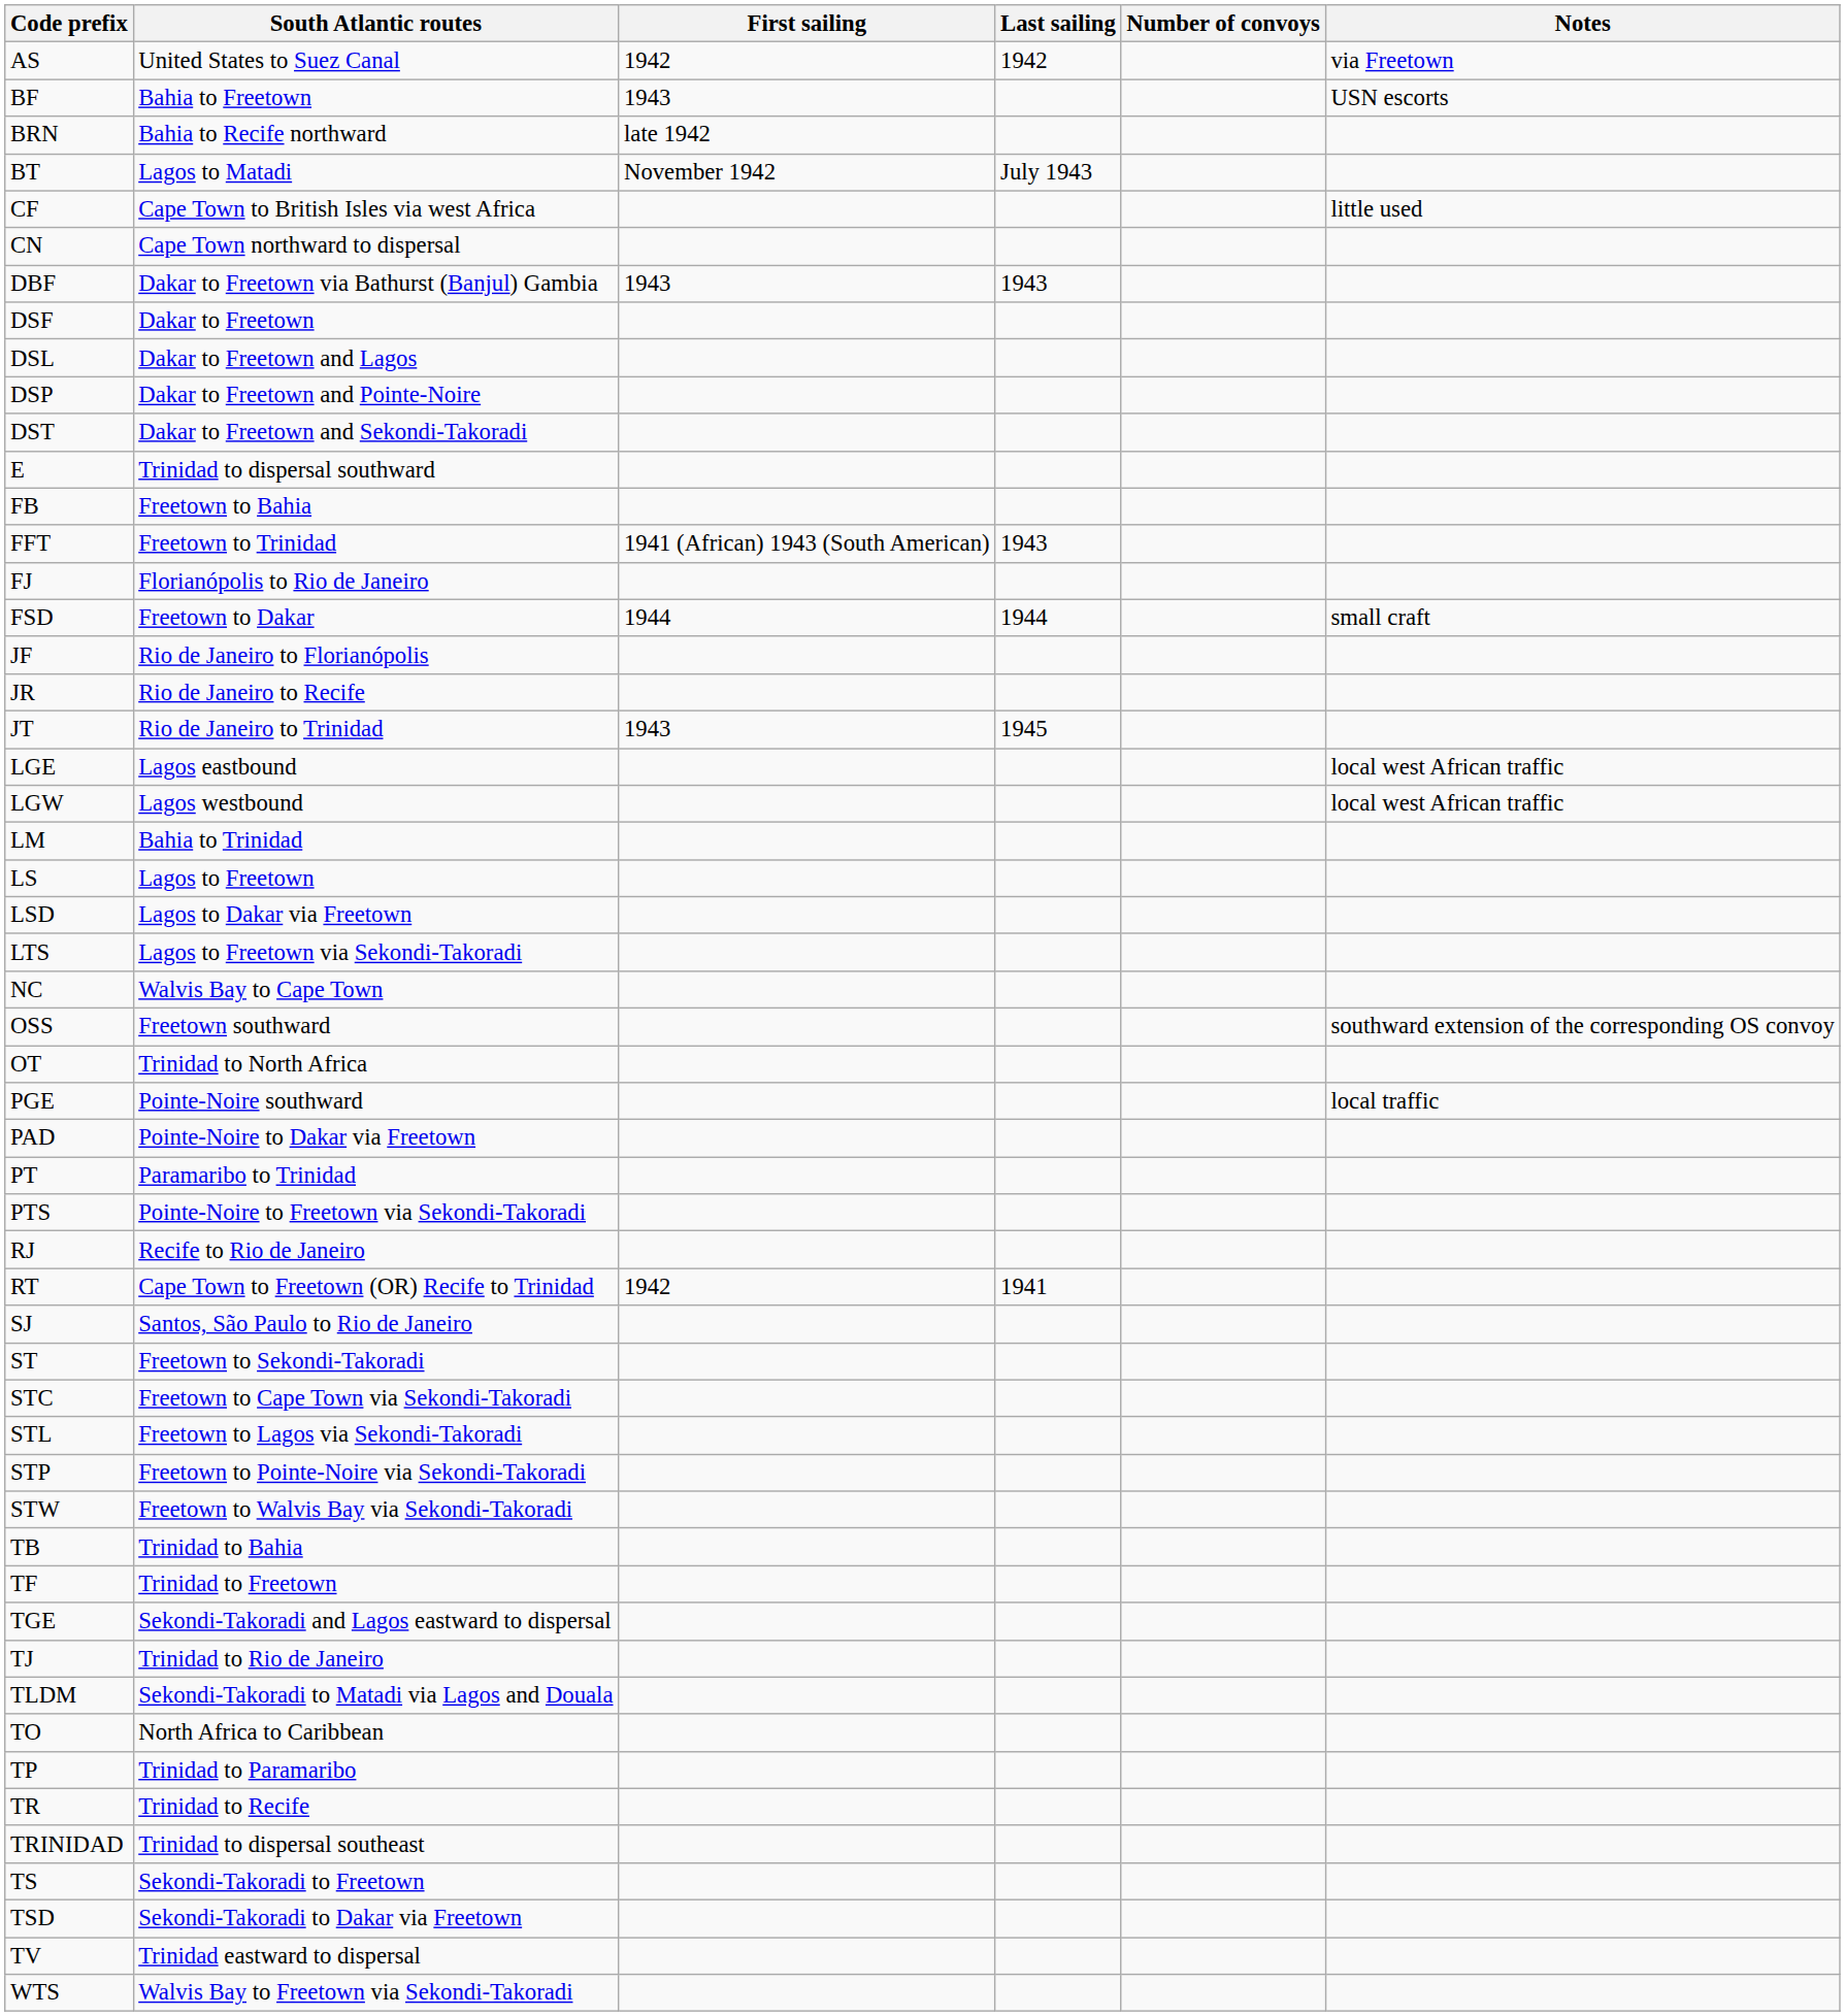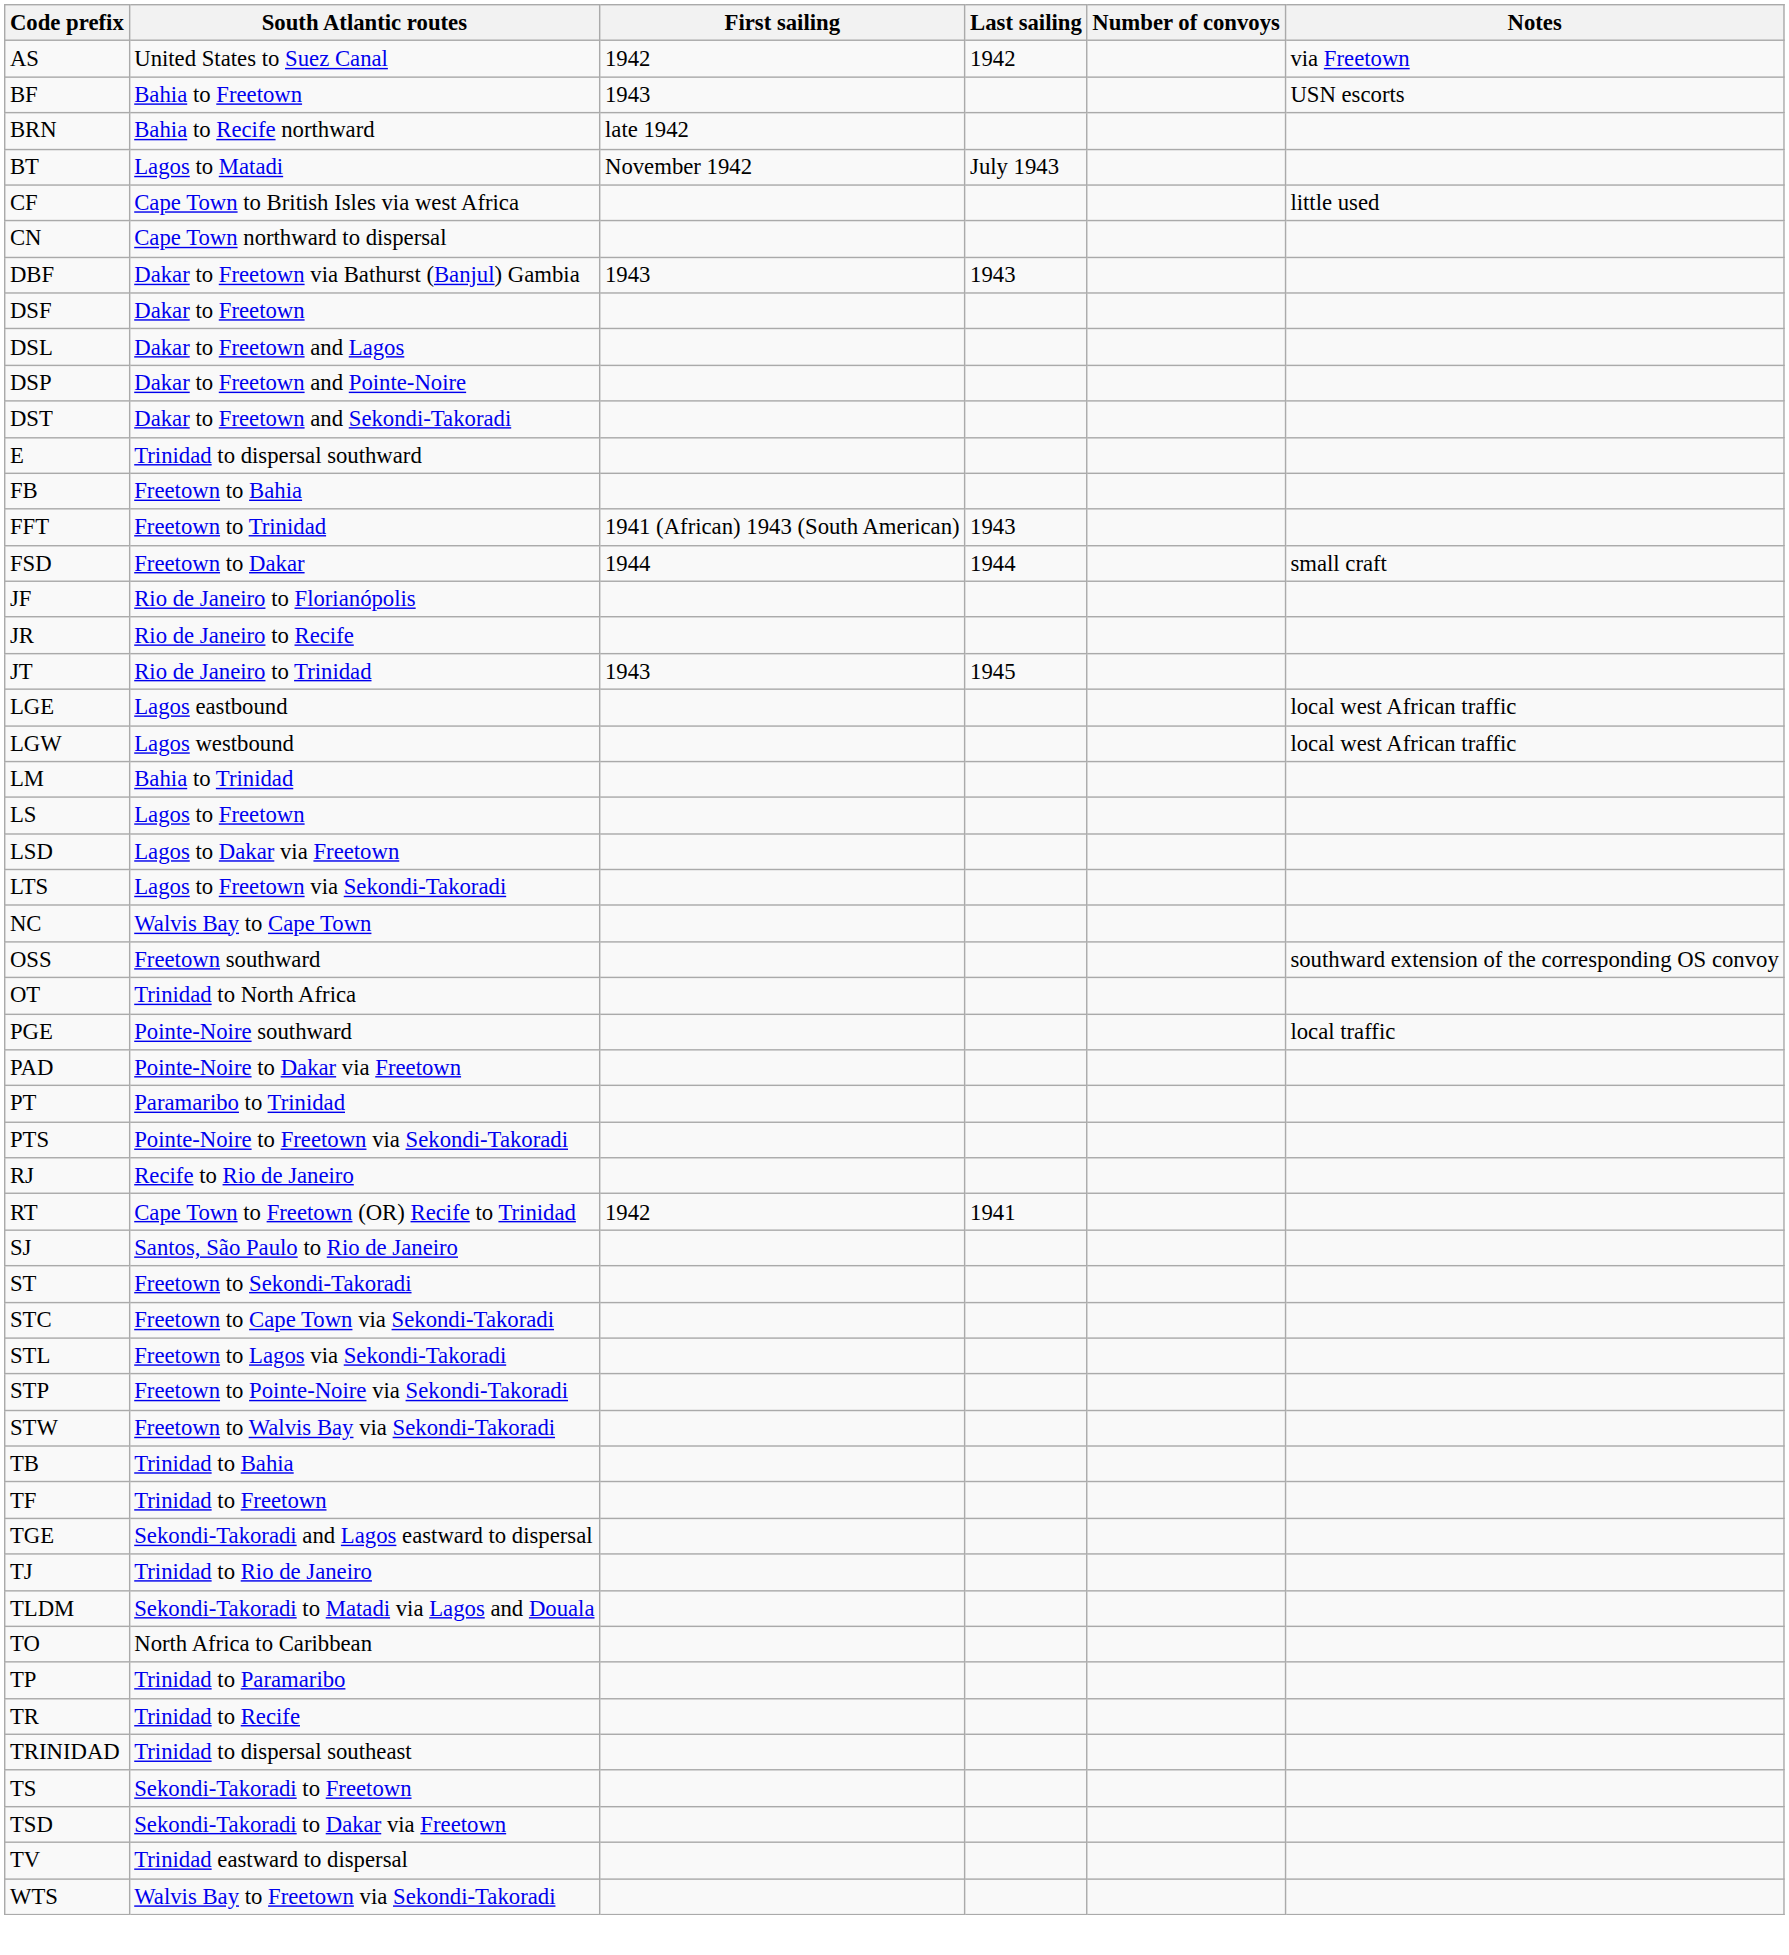 <table class="wikitable">
 <tr>
 <th>Code prefix</th>
 <th>South Atlantic routes</th>
 <th>First sailing</th>
 <th>Last sailing</th>
 <th>Number of convoys</th>
 <th>Notes</th>
 </tr>
 <tr>
 <td>AS</td>
 <td>United States to <a href='#'>Suez Canal</a></td>
 <td>1942</td>
 <td>1942</td>
 <td></td>
 <td>via <a href='#'>Freetown</a></td>
 </tr>
 <tr>
 <td>BF</td>
 <td><a href='#'>Bahia</a> to <a href='#'>Freetown</a></td>
 <td>1943</td>
 <td></td>
 <td></td>
 <td>USN escorts</td>
 </tr>
 <tr>
 <td>BRN</td>
 <td><a href='#'>Bahia</a> to <a href='#'>Recife</a> northward</td>
 <td>late 1942</td>
 <td></td>
 <td></td>
 <td></td>
 </tr>
 <tr>
 <td>BT</td>
 <td><a href='#'>Lagos</a> to <a href='#'>Matadi</a></td>
 <td>November 1942</td>
 <td>July 1943</td>
 <td></td>
 <td></td>
 </tr>
 <tr>
 <td>CF</td>
 <td><a href='#'>Cape Town</a> to British Isles via west Africa</td>
 <td></td>
 <td></td>
 <td></td>
 <td>little used</td>
 </tr>
 <tr>
 <td>CN</td>
 <td><a href='#'>Cape Town</a> northward to dispersal</td>
 <td></td>
 <td></td>
 <td></td>
 <td></td>
 </tr>
 <tr>
 <td>DBF</td>
 <td><a href='#'>Dakar</a> to <a href='#'>Freetown</a> via Bathurst (<a href='#'>Banjul</a>) Gambia</td>
 <td>1943</td>
 <td>1943</td>
 <td></td>
 <td></td>
 </tr>
 <tr>
 <td>DSF</td>
 <td><a href='#'>Dakar</a> to <a href='#'>Freetown</a></td>
 <td></td>
 <td></td>
 <td></td>
 <td></td>
 </tr>
 <tr>
 <td>DSL</td>
 <td><a href='#'>Dakar</a> to <a href='#'>Freetown</a> and <a href='#'>Lagos</a></td>
 <td></td>
 <td></td>
 <td></td>
 <td></td>
 </tr>
 <tr>
 <td>DSP</td>
 <td><a href='#'>Dakar</a> to <a href='#'>Freetown</a> and <a href='#'>Pointe-Noire</a></td>
 <td></td>
 <td></td>
 <td></td>
 <td></td>
 </tr>
 <tr>
 <td>DST</td>
 <td><a href='#'>Dakar</a> to <a href='#'>Freetown</a> and <a href='#'>Sekondi-Takoradi</a></td>
 <td></td>
 <td></td>
 <td></td>
 <td></td>
 </tr>
 <tr>
 <td>E</td>
 <td><a href='#'>Trinidad</a> to dispersal southward</td>
 <td></td>
 <td></td>
 <td></td>
 <td></td>
 </tr>
 <tr>
 <td>FB</td>
 <td><a href='#'>Freetown</a> to <a href='#'>Bahia</a></td>
 <td></td>
 <td></td>
 <td></td>
 <td></td>
 </tr>
 <tr>
 <td>FFT</td>
 <td><a href='#'>Freetown</a> to <a href='#'>Trinidad</a></td>
 <td>1941 (African) 1943 (South American)</td>
 <td>1943</td>
-<td></td>
-<td></td>
-</tr>
-<tr>
-<td>FJ</td>
-<td><a href='#'>Florianópolis</a> to <a href='#'>Rio de Janeiro</a></td>
-<td></td>
-<td></td>
 <td></td>
 <td></td>
 </tr>
 <tr>
 <td>FSD</td>
 <td><a href='#'>Freetown</a> to <a href='#'>Dakar</a></td>
 <td>1944</td>
 <td>1944</td>
 <td></td>
 <td>small craft</td>
 </tr>
 <tr>
 <td>JF</td>
 <td><a href='#'>Rio de Janeiro</a> to <a href='#'>Florianópolis</a></td>
 <td></td>
 <td></td>
 <td></td>
 <td></td>
 </tr>
 <tr>
 <td>JR</td>
 <td><a href='#'>Rio de Janeiro</a> to <a href='#'>Recife</a></td>
 <td></td>
 <td></td>
 <td></td>
 <td></td>
 </tr>
 <tr>
 <td>JT</td>
 <td><a href='#'>Rio de Janeiro</a> to <a href='#'>Trinidad</a></td>
 <td>1943</td>
 <td>1945</td>
 <td></td>
 <td></td>
 </tr>
 <tr>
 <td>LGE</td>
 <td><a href='#'>Lagos</a> eastbound</td>
 <td></td>
 <td></td>
 <td></td>
 <td>local west African traffic</td>
 </tr>
 <tr>
 <td>LGW</td>
 <td><a href='#'>Lagos</a> westbound</td>
 <td></td>
 <td></td>
 <td></td>
 <td>local west African traffic</td>
 </tr>
 <tr>
 <td>LM</td>
 <td><a href='#'>Bahia</a> to <a href='#'>Trinidad</a></td>
 <td></td>
 <td></td>
 <td></td>
 <td></td>
 </tr>
 <tr>
 <td>LS</td>
 <td><a href='#'>Lagos</a> to <a href='#'>Freetown</a></td>
 <td></td>
 <td></td>
 <td></td>
 <td></td>
 </tr>
 <tr>
 <td>LSD</td>
 <td><a href='#'>Lagos</a> to <a href='#'>Dakar</a> via <a href='#'>Freetown</a></td>
 <td></td>
 <td></td>
 <td></td>
 <td></td>
 </tr>
 <tr>
 <td>LTS</td>
 <td><a href='#'>Lagos</a> to <a href='#'>Freetown</a> via <a href='#'>Sekondi-Takoradi</a></td>
 <td></td>
 <td></td>
 <td></td>
 <td></td>
 </tr>
 <tr>
 <td>NC</td>
 <td><a href='#'>Walvis Bay</a> to <a href='#'>Cape Town</a></td>
 <td></td>
 <td></td>
 <td></td>
 <td></td>
 </tr>
 <tr>
 <td>OSS</td>
 <td><a href='#'>Freetown</a> southward</td>
 <td></td>
 <td></td>
 <td></td>
 <td>southward extension of the corresponding OS convoy</td>
 </tr>
 <tr>
 <td>OT</td>
 <td><a href='#'>Trinidad</a> to North Africa</td>
 <td></td>
 <td></td>
 <td></td>
 <td></td>
 </tr>
 <tr>
 <td>PGE</td>
 <td><a href='#'>Pointe-Noire</a> southward</td>
 <td></td>
 <td></td>
 <td></td>
 <td>local traffic</td>
 </tr>
 <tr>
 <td>PAD</td>
 <td><a href='#'>Pointe-Noire</a> to <a href='#'>Dakar</a> via <a href='#'>Freetown</a></td>
 <td></td>
 <td></td>
 <td></td>
 <td></td>
 </tr>
 <tr>
 <td>PT</td>
 <td><a href='#'>Paramaribo</a> to <a href='#'>Trinidad</a></td>
 <td></td>
 <td></td>
 <td></td>
 <td></td>
 </tr>
 <tr>
 <td>PTS</td>
 <td><a href='#'>Pointe-Noire</a> to <a href='#'>Freetown</a> via <a href='#'>Sekondi-Takoradi</a></td>
 <td></td>
 <td></td>
 <td></td>
 <td></td>
 </tr>
 <tr>
 <td>RJ</td>
 <td><a href='#'>Recife</a> to <a href='#'>Rio de Janeiro</a></td>
 <td></td>
 <td></td>
 <td></td>
 <td></td>
 </tr>
 <tr>
 <td>RT</td>
 <td><a href='#'>Cape Town</a> to <a href='#'>Freetown</a> (OR) <a href='#'>Recife</a> to <a href='#'>Trinidad</a></td>
 <td>1942</td>
 <td>1941</td>
 <td></td>
 <td></td>
 </tr>
 <tr>
 <td>SJ</td>
 <td><a href='#'>Santos, São Paulo</a> to <a href='#'>Rio de Janeiro</a></td>
 <td></td>
 <td></td>
 <td></td>
 <td></td>
 </tr>
 <tr>
 <td>ST</td>
 <td><a href='#'>Freetown</a> to <a href='#'>Sekondi-Takoradi</a></td>
 <td></td>
 <td></td>
 <td></td>
 <td></td>
 </tr>
 <tr>
 <td>STC</td>
 <td><a href='#'>Freetown</a> to <a href='#'>Cape Town</a> via <a href='#'>Sekondi-Takoradi</a></td>
 <td></td>
 <td></td>
 <td></td>
 <td></td>
 </tr>
 <tr>
 <td>STL</td>
 <td><a href='#'>Freetown</a> to <a href='#'>Lagos</a> via <a href='#'>Sekondi-Takoradi</a></td>
 <td></td>
 <td></td>
 <td></td>
 <td></td>
 </tr>
 <tr>
 <td>STP</td>
 <td><a href='#'>Freetown</a> to <a href='#'>Pointe-Noire</a> via <a href='#'>Sekondi-Takoradi</a></td>
 <td></td>
 <td></td>
 <td></td>
 <td></td>
 </tr>
 <tr>
 <td>STW</td>
 <td><a href='#'>Freetown</a> to <a href='#'>Walvis Bay</a> via <a href='#'>Sekondi-Takoradi</a></td>
 <td></td>
 <td></td>
 <td></td>
 <td></td>
 </tr>
 <tr>
 <td>TB</td>
 <td><a href='#'>Trinidad</a> to <a href='#'>Bahia</a></td>
 <td></td>
 <td></td>
 <td></td>
 <td></td>
 </tr>
 <tr>
 <td>TF</td>
 <td><a href='#'>Trinidad</a> to <a href='#'>Freetown</a></td>
 <td></td>
 <td></td>
 <td></td>
 <td></td>
 </tr>
 <tr>
 <td>TGE</td>
 <td><a href='#'>Sekondi-Takoradi</a> and <a href='#'>Lagos</a> eastward to dispersal</td>
 <td></td>
 <td></td>
 <td></td>
 <td></td>
 </tr>
 <tr>
 <td>TJ</td>
 <td><a href='#'>Trinidad</a> to <a href='#'>Rio de Janeiro</a></td>
 <td></td>
 <td></td>
 <td></td>
 <td></td>
 </tr>
 <tr>
 <td>TLDM</td>
 <td><a href='#'>Sekondi-Takoradi</a> to <a href='#'>Matadi</a> via <a href='#'>Lagos</a> and <a href='#'>Douala</a></td>
 <td></td>
 <td></td>
 <td></td>
 <td></td>
 </tr>
 <tr>
 <td>TO</td>
 <td>North Africa to Caribbean</td>
 <td></td>
 <td></td>
 <td></td>
 <td></td>
 </tr>
 <tr>
 <td>TP</td>
 <td><a href='#'>Trinidad</a> to <a href='#'>Paramaribo</a></td>
 <td></td>
 <td></td>
 <td></td>
 <td></td>
 </tr>
 <tr>
 <td>TR</td>
 <td><a href='#'>Trinidad</a> to <a href='#'>Recife</a></td>
 <td></td>
 <td></td>
 <td></td>
 <td></td>
 </tr>
 <tr>
 <td>TRINIDAD</td>
 <td><a href='#'>Trinidad</a> to dispersal southeast</td>
 <td></td>
 <td></td>
 <td></td>
 <td></td>
 </tr>
 <tr>
 <td>TS</td>
 <td><a href='#'>Sekondi-Takoradi</a> to <a href='#'>Freetown</a></td>
 <td></td>
 <td></td>
 <td></td>
 <td></td>
 </tr>
 <tr>
 <td>TSD</td>
 <td><a href='#'>Sekondi-Takoradi</a> to <a href='#'>Dakar</a> via <a href='#'>Freetown</a></td>
 <td></td>
 <td></td>
 <td></td>
 <td></td>
 </tr>
 <tr>
 <td>TV</td>
 <td><a href='#'>Trinidad</a> eastward to dispersal</td>
 <td></td>
 <td></td>
 <td></td>
 <td></td>
 </tr>
 <tr>
 <td>WTS</td>
 <td><a href='#'>Walvis Bay</a> to <a href='#'>Freetown</a> via <a href='#'>Sekondi-Takoradi</a></td>
 <td></td>
 <td></td>
 <td></td>
 <td></td>
 </tr>
 </table>
